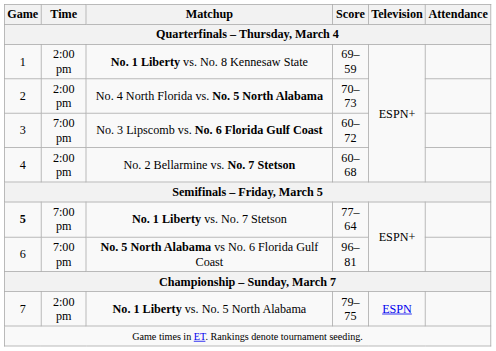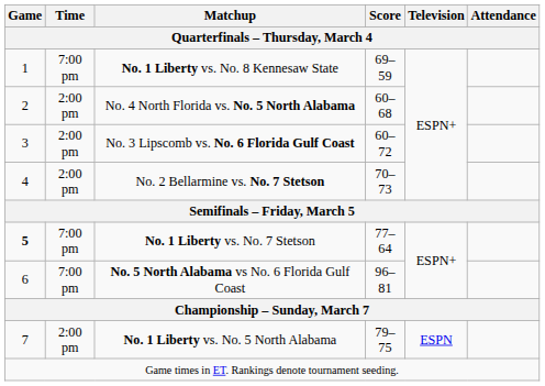 <table class="wikitable" style="font-size: 95%;text-align:center">
 <tr>
 <th>Game</th>
 <th>Time </th>
 <th>Matchup</th>
 <th>Score</th>
 <th>Television</th>
 <th>Attendance</th>
 </tr>
 <tr>
 <th colspan=6>Quarterfinals – Thursday, March 4</th>
 </tr>
 <tr>
 <td>1</td>
-<td>2:00 pm</td>
+<td>7:00 pm</td>
 <td align=center><strong>No. 1 Liberty</strong> vs. No. 8 Kennesaw State</td>
 <td>69–59</td>
 <td rowspan=4>ESPN+</td>
 <td></td>
 </tr>
 <tr>
 <td>2</td>
 <td>2:00 pm</td>
 <td align=center>No. 4 North Florida vs. <strong>No. 5 North Alabama</strong></td>
-<td>70–73</td>
+<td>60–68</td>
 <td></td>
 </tr>
 <tr>
 <td>3</td>
-<td>7:00 pm</td>
+<td>2:00 pm</td>
 <td align=center>No. 3 Lipscomb vs. <strong>No. 6 Florida Gulf Coast</strong></td>
 <td>60–72</td>
 <td></td>
 </tr>
 <tr>
 <td>4</td>
 <td>2:00 pm</td>
 <td align=center>No. 2 Bellarmine vs. <strong>No. 7 Stetson</strong></td>
-<td>60–68</td>
+<td>70–73</td>
 <td></td>
 </tr>
 <tr>
 <th colspan=6>Semifinals – Friday, March 5</th>
 </tr>
 <tr>
 <td><strong>5</strong></td>
 <td>7:00 pm</td>
 <td align=center><strong>No. 1 Liberty</strong> vs. No. 7 Stetson</td>
 <td>77–64</td>
 <td rowspan=2>ESPN+</td>
 <td></td>
 </tr>
 <tr>
 <td>6</td>
 <td>7:00 pm</td>
 <td align=center><strong>No. 5 North Alabama</strong> vs No. 6 Florida Gulf Coast</td>
 <td>96–81</td>
 <td></td>
 </tr>
 <tr>
 <th colspan=6>Championship – Sunday, March 7</th>
 </tr>
 <tr>
 <td>7</td>
 <td>2:00 pm</td>
 <td align=center><strong>No. 1 Liberty</strong> vs. No. 5 North Alabama</td>
 <td>79–75</td>
 <td><a href='#'>ESPN</a></td>
 <td></td>
 </tr>
 <tr>
 <td colspan=6><small>Game times in <a href='#'>ET</a>. Rankings denote tournament seeding. </small></td>
 </tr>
 </table>
